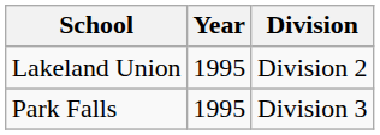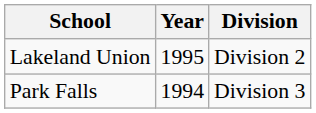 <table class="wikitable">
 <tr>
 <th>School</th>
 <th>Year</th>
 <th>Division</th>
 </tr>
 <tr>
 <td>Lakeland Union</td>
 <td>1995</td>
 <td>Division 2</td>
 </tr>
 <tr>
 <td>Park Falls</td>
-<td>1995</td>
+<td>1994</td>
 <td>Division 3</td>
 </tr>
 </table>
